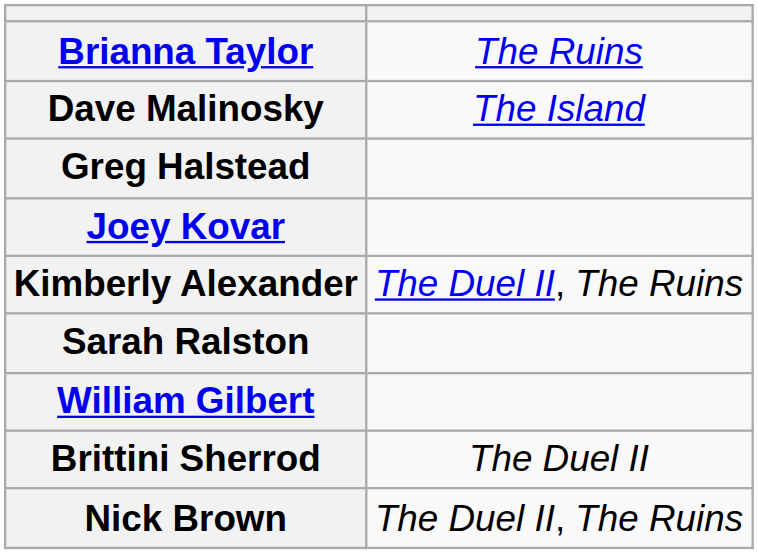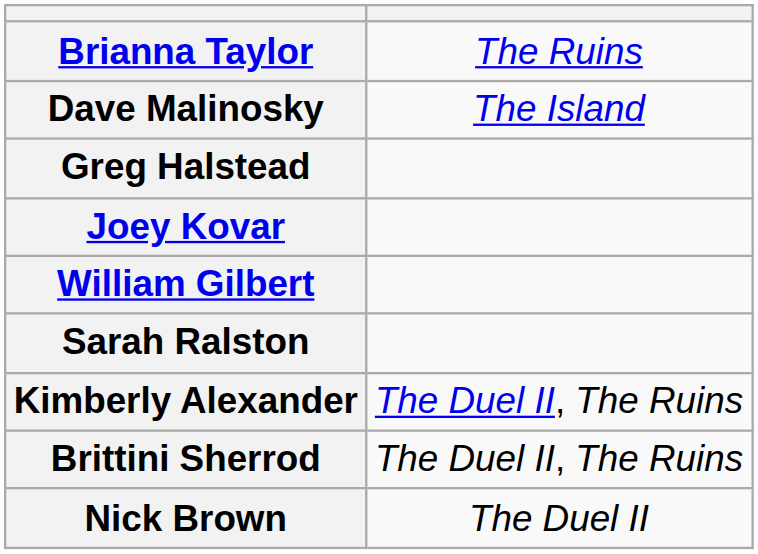 <table class="wikitable" style="text-align:center">
 <tr>
 <th scope="col"></th>
 <th scope="col"></th>
 </tr>
 <tr>
 <th scope="row"><a href='#'>Brianna Taylor</a></th>
 <td><em><a href='#'>The Ruins</a></em></td>
 </tr>
 <tr>
 <th scope="row">Dave Malinosky</th>
 <td><em><a href='#'>The Island</a></em></td>
 </tr>
 <tr>
 <th scope="row">Greg Halstead</th>
 <td></td>
 </tr>
 <tr>
 <th scope="row"><a href='#'>Joey Kovar</a></th>
 <td></td>
 </tr>
 <tr>
-<th scope="row">Kimberly Alexander</th>
-<td><em><a href='#'>The Duel II</a></em>, <em>The Ruins</em></td>
+<th scope="row"><a href='#'>William Gilbert</a></th>
+<td></td>
 </tr>
 <tr>
 <th scope="row">Sarah Ralston</th>
 <td></td>
 </tr>
 <tr>
-<th scope="row"><a href='#'>William Gilbert</a></th>
-<td></td>
+<th scope="row">Kimberly Alexander</th>
+<td><em><a href='#'>The Duel II</a></em>, <em>The Ruins</em></td>
 </tr>
 <tr>
 <th scope="row">Brittini Sherrod</th>
-<td><em>The Duel II</em></td>
+<td><em>The Duel II</em>, <em>The Ruins</em></td>
 </tr>
 <tr>
 <th scope="row">Nick Brown</th>
-<td><em>The Duel II</em>, <em>The Ruins</em></td>
+<td><em>The Duel II</em></td>
 </tr>
 </table>
